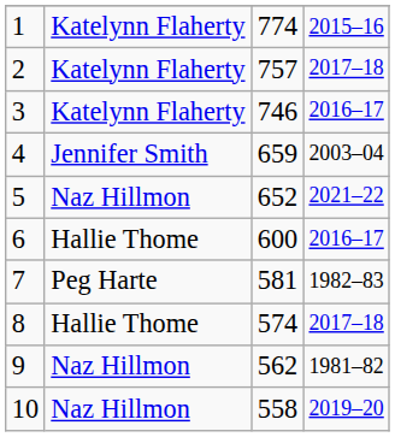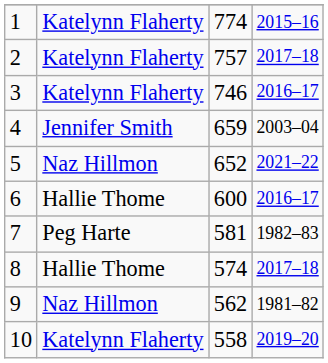 <table class="wikitable">
 <tr>
 </tr>
 <tr>
 <td>1</td>
 <td><a href='#'>Katelynn Flaherty</a></td>
 <td>774</td>
 <td style="font-size:80%;"><a href='#'>2015–16</a></td>
 </tr>
 <tr>
 <td>2</td>
 <td><a href='#'>Katelynn Flaherty</a></td>
 <td>757</td>
 <td style="font-size:80%;"><a href='#'>2017–18</a></td>
 </tr>
 <tr>
 <td>3</td>
 <td><a href='#'>Katelynn Flaherty</a></td>
 <td>746</td>
 <td style="font-size:80%;"><a href='#'>2016–17</a></td>
 </tr>
 <tr>
 <td>4</td>
 <td><a href='#'>Jennifer Smith</a></td>
 <td>659</td>
 <td style="font-size:80%;">2003–04</td>
 </tr>
 <tr>
 <td>5</td>
 <td><a href='#'>Naz Hillmon</a></td>
 <td>652</td>
 <td style="font-size:80%;"><a href='#'>2021–22</a></td>
 </tr>
 <tr>
 <td>6</td>
 <td>Hallie Thome</td>
 <td>600</td>
 <td style="font-size:80%;"><a href='#'>2016–17</a></td>
 </tr>
 <tr>
 <td>7</td>
 <td>Peg Harte</td>
 <td>581</td>
 <td style="font-size:80%;">1982–83</td>
 </tr>
 <tr>
 <td>8</td>
 <td>Hallie Thome</td>
 <td>574</td>
 <td style="font-size:80%;"><a href='#'>2017–18</a></td>
 </tr>
 <tr>
 <td>9</td>
 <td><a href='#'>Naz Hillmon</a></td>
 <td>562</td>
 <td style="font-size:80%;">1981–82</td>
 </tr>
 <tr>
 <td>10</td>
-<td><a href='#'>Naz Hillmon</a></td>
+<td><a href='#'>Katelynn Flaherty</a></td>
 <td>558</td>
 <td style="font-size:80%;"><a href='#'>2019–20</a></td>
 </tr>
 </table>
